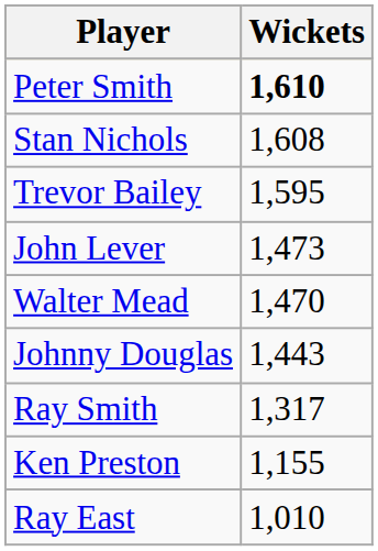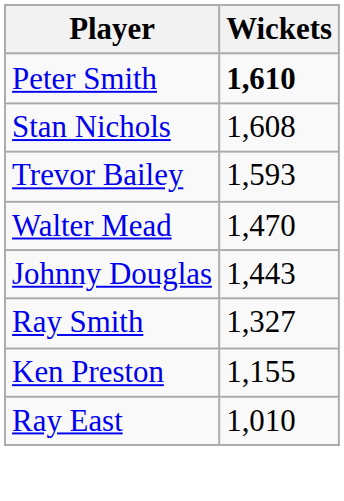 <table class="wikitable">
 <tr style="background:#bdb76b;">
 <th>Player</th>
 <th>Wickets</th>
 </tr>
 <tr>
 <td><a href='#'>Peter Smith</a></td>
 <td><strong>1,610</strong></td>
 </tr>
 <tr>
 <td><a href='#'>Stan Nichols</a></td>
 <td>1,608</td>
 </tr>
 <tr>
 <td><a href='#'>Trevor Bailey</a></td>
-<td>1,595</td>
-</tr>
-<tr>
-<td><a href='#'>John Lever</a></td>
-<td>1,473</td>
+<td>1,593</td>
 </tr>
 <tr>
 <td><a href='#'>Walter Mead</a></td>
 <td>1,470</td>
 </tr>
 <tr>
 <td><a href='#'>Johnny Douglas</a></td>
 <td>1,443</td>
 </tr>
 <tr>
 <td><a href='#'>Ray Smith</a></td>
-<td>1,317</td>
+<td>1,327</td>
 </tr>
 <tr>
 <td><a href='#'>Ken Preston</a></td>
 <td>1,155</td>
 </tr>
 <tr>
 <td><a href='#'>Ray East</a></td>
 <td>1,010</td>
 </tr>
 </table>
